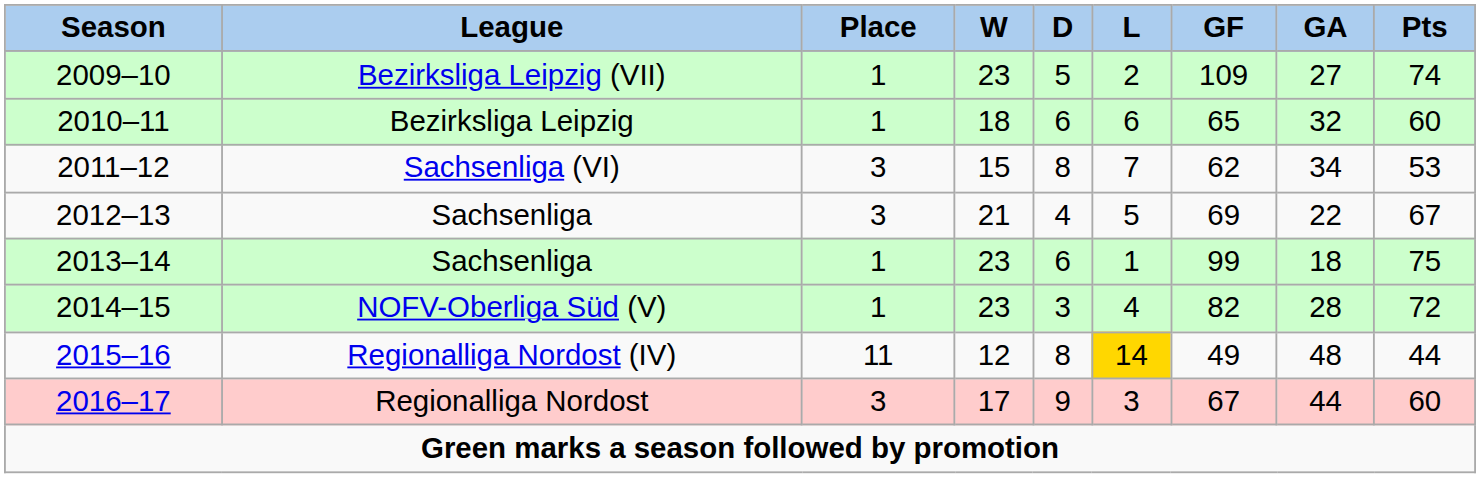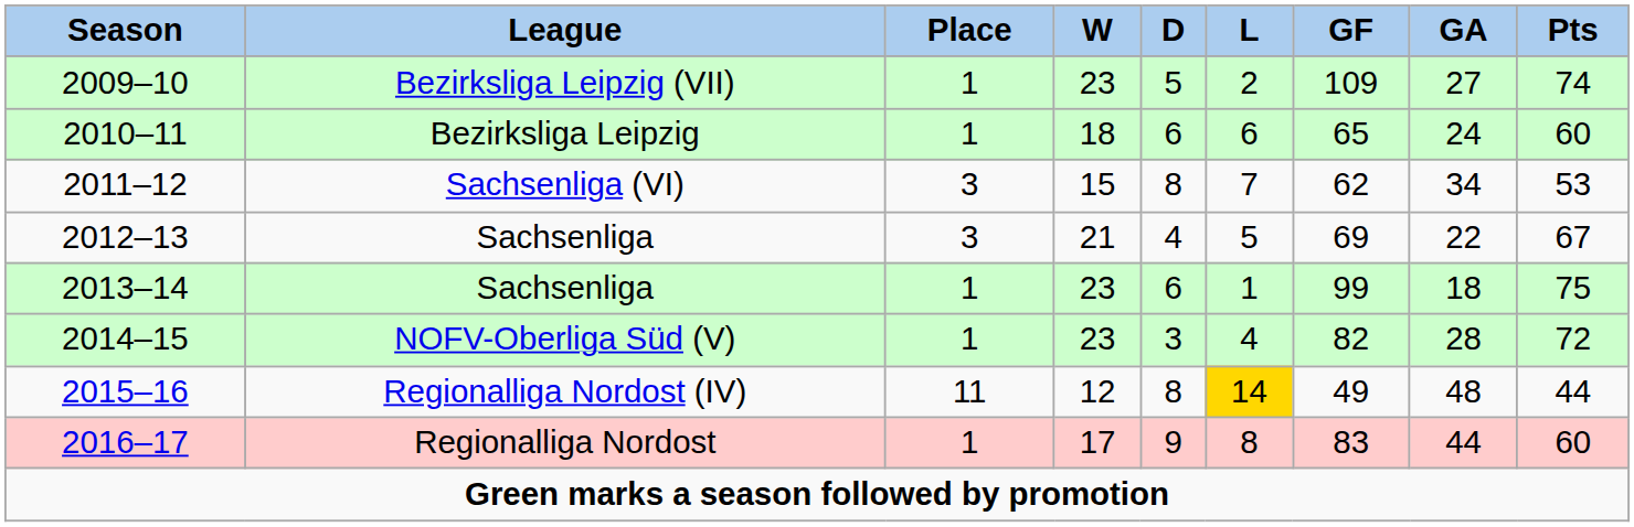 <table class="wikitable" width="800px">
 <tr>
 <th style="background:#ABCDEF;">Season</th>
 <th style="background:#ABCDEF;">League</th>
 <th style="background:#ABCDEF;">Place</th>
 <th style="background:#ABCDEF;">W</th>
 <th style="background:#ABCDEF;">D</th>
 <th style="background:#ABCDEF;">L</th>
 <th style="background:#ABCDEF;">GF</th>
 <th style="background:#ABCDEF;">GA</th>
 <th style="background:#ABCDEF;">Pts</th>
 </tr>
 <tr align="center" style="background:#ccffcc;">
 <td>2009–10</td>
 <td><a href='#'>Bezirksliga Leipzig</a> (VII)</td>
 <td>1</td>
 <td>23</td>
 <td>5</td>
 <td>2</td>
 <td>109</td>
 <td>27</td>
 <td>74</td>
 </tr>
 <tr align="center" style="background:#ccffcc;">
 <td>2010–11</td>
 <td>Bezirksliga Leipzig</td>
 <td>1</td>
 <td>18</td>
 <td>6</td>
 <td>6</td>
 <td>65</td>
-<td>32</td>
+<td>24</td>
 <td>60</td>
 </tr>
 <tr align="center">
 <td>2011–12</td>
 <td><a href='#'>Sachsenliga</a> (VI)</td>
 <td>3</td>
 <td>15</td>
 <td>8</td>
 <td>7</td>
 <td>62</td>
 <td>34</td>
 <td>53</td>
 </tr>
 <tr align="center">
 <td>2012–13</td>
 <td>Sachsenliga</td>
 <td>3</td>
 <td>21</td>
 <td>4</td>
 <td>5</td>
 <td>69</td>
 <td>22</td>
 <td>67</td>
 </tr>
 <tr align="center" style="background:#ccffcc;">
 <td>2013–14</td>
 <td>Sachsenliga</td>
 <td>1</td>
 <td>23</td>
 <td>6</td>
 <td>1</td>
 <td>99</td>
 <td>18</td>
 <td>75</td>
 </tr>
 <tr align="center" style="background:#ccffcc;">
 <td>2014–15</td>
 <td><a href='#'>NOFV-Oberliga Süd</a> (V)</td>
 <td>1</td>
 <td>23</td>
 <td>3</td>
 <td>4</td>
 <td>82</td>
 <td>28</td>
 <td>72</td>
 </tr>
 <tr align="center">
 <td><a href='#'>2015–16</a></td>
 <td><a href='#'>Regionalliga Nordost</a> (IV)</td>
 <td>11</td>
 <td>12</td>
 <td>8</td>
 <td style="background: gold;">14</td>
 <td>49</td>
 <td>48</td>
 <td>44</td>
 </tr>
 <tr align="center" style="background:#ffcccc;">
 <td><a href='#'>2016–17</a></td>
 <td>Regionalliga Nordost</td>
-<td>3</td>
+<td>1</td>
 <td>17</td>
 <td>9</td>
-<td>3</td>
-<td>67</td>
+<td>8</td>
+<td>83</td>
 <td>44</td>
 <td>60</td>
 </tr>
 <tr>
 <td colspan="12" align="center"><strong>Green marks a season followed by promotion</strong></td>
 </tr>
 </table>
